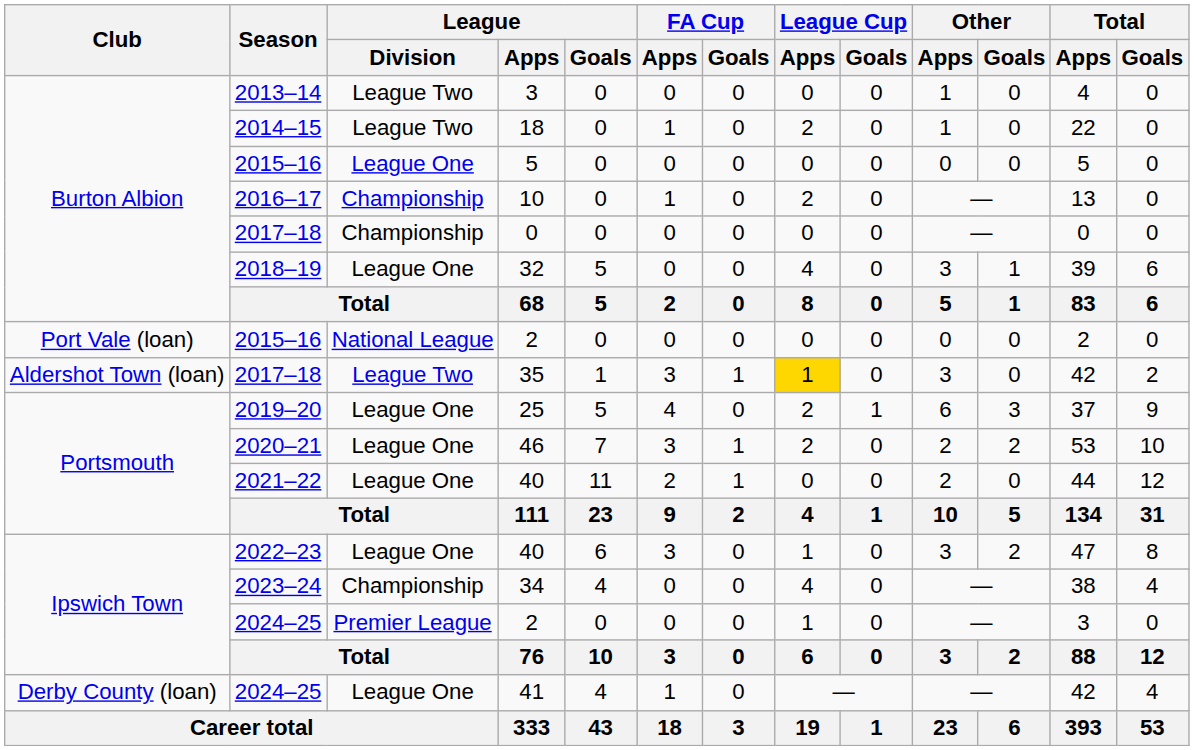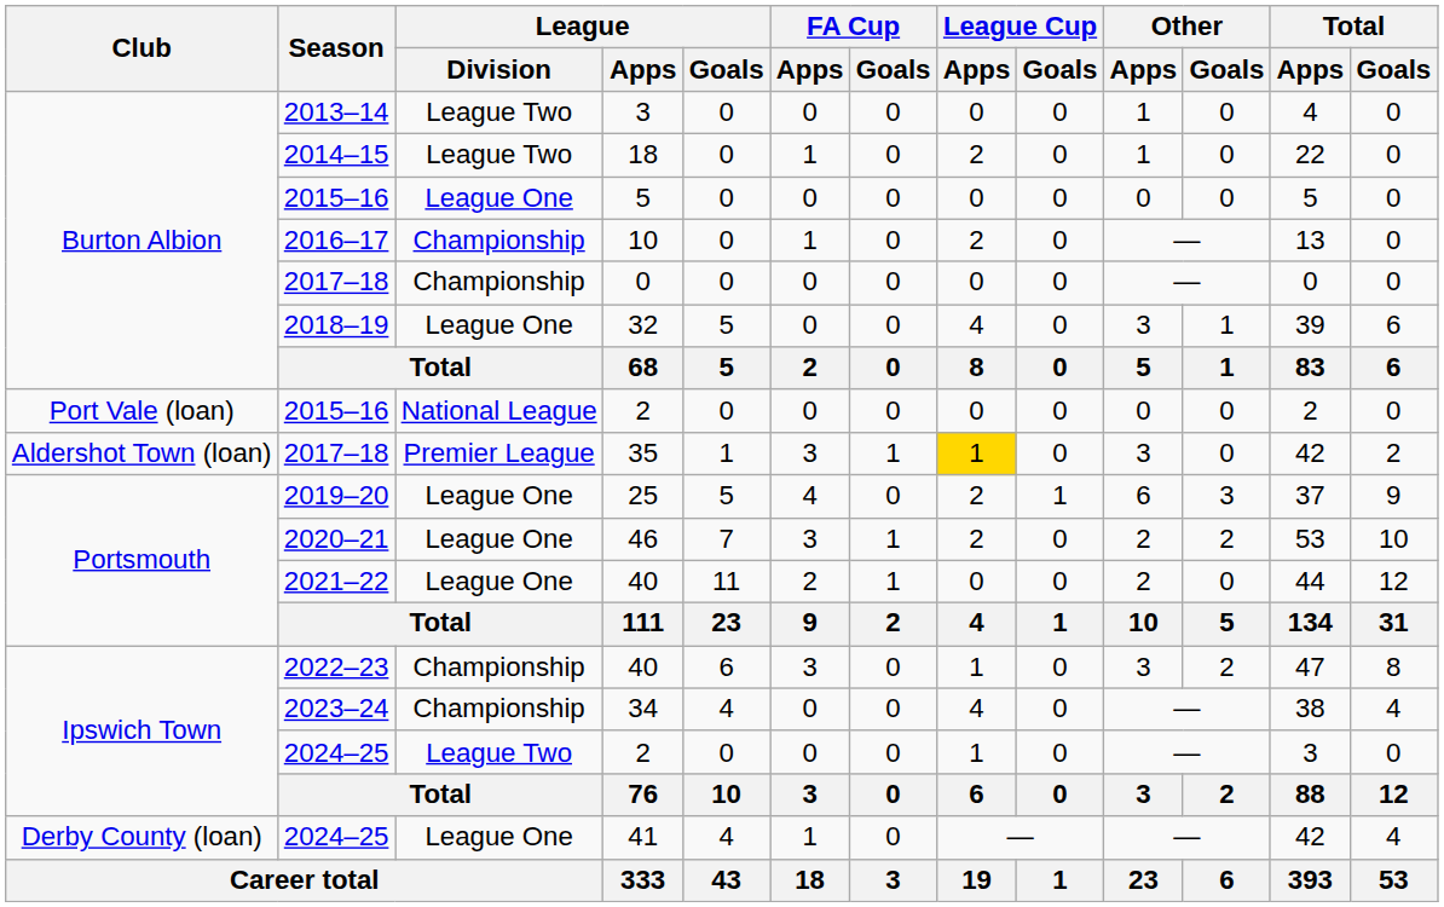 <table class="wikitable" style="text-align:center">
 <tr>
 <th rowspan="2">Club</th>
 <th rowspan="2">Season</th>
 <th colspan="3">League</th>
 <th colspan="2"><a href='#'>FA Cup</a></th>
 <th colspan="2"><a href='#'>League Cup</a></th>
 <th colspan="2">Other</th>
 <th colspan="2">Total</th>
 </tr>
 <tr>
 <th>Division</th>
 <th>Apps</th>
 <th>Goals</th>
 <th>Apps</th>
 <th>Goals</th>
 <th>Apps</th>
 <th>Goals</th>
 <th>Apps</th>
 <th>Goals</th>
 <th>Apps</th>
 <th>Goals</th>
 </tr>
 <tr>
 <td rowspan="7"><a href='#'>Burton Albion</a></td>
 <td><a href='#'>2013–14</a></td>
 <td>League Two</td>
 <td>3</td>
 <td>0</td>
 <td>0</td>
 <td>0</td>
 <td>0</td>
 <td>0</td>
 <td>1</td>
 <td>0</td>
 <td>4</td>
 <td>0</td>
 </tr>
 <tr>
 <td><a href='#'>2014–15</a></td>
 <td>League Two</td>
 <td>18</td>
 <td>0</td>
 <td>1</td>
 <td>0</td>
 <td>2</td>
 <td>0</td>
 <td>1</td>
 <td>0</td>
 <td>22</td>
 <td>0</td>
 </tr>
 <tr>
 <td><a href='#'>2015–16</a></td>
 <td><a href='#'>League One</a></td>
 <td>5</td>
 <td>0</td>
 <td>0</td>
 <td>0</td>
 <td>0</td>
 <td>0</td>
 <td>0</td>
 <td>0</td>
 <td>5</td>
 <td>0</td>
 </tr>
 <tr>
 <td><a href='#'>2016–17</a></td>
 <td><a href='#'>Championship</a></td>
 <td>10</td>
 <td>0</td>
 <td>1</td>
 <td>0</td>
 <td>2</td>
 <td>0</td>
 <td colspan=2>—</td>
 <td>13</td>
 <td>0</td>
 </tr>
 <tr>
 <td><a href='#'>2017–18</a></td>
 <td>Championship</td>
 <td>0</td>
 <td>0</td>
 <td>0</td>
 <td>0</td>
 <td>0</td>
 <td>0</td>
 <td colspan=2>—</td>
 <td>0</td>
 <td>0</td>
 </tr>
 <tr>
 <td><a href='#'>2018–19</a></td>
 <td>League One</td>
 <td>32</td>
 <td>5</td>
 <td>0</td>
 <td>0</td>
 <td>4</td>
 <td>0</td>
 <td>3</td>
 <td>1</td>
 <td>39</td>
 <td>6</td>
 </tr>
 <tr>
 <th colspan="2">Total</th>
 <th>68</th>
 <th>5</th>
 <th>2</th>
 <th>0</th>
 <th>8</th>
 <th>0</th>
 <th>5</th>
 <th>1</th>
 <th>83</th>
 <th>6</th>
 </tr>
 <tr>
 <td><a href='#'>Port Vale</a> (loan)</td>
 <td><a href='#'>2015–16</a></td>
 <td><a href='#'>National League</a></td>
 <td>2</td>
 <td>0</td>
 <td>0</td>
 <td>0</td>
 <td>0</td>
 <td>0</td>
 <td>0</td>
 <td>0</td>
 <td>2</td>
 <td>0</td>
 </tr>
 <tr>
 <td><a href='#'>Aldershot Town</a> (loan)</td>
 <td><a href='#'>2017–18</a></td>
-<td><a href='#'>League Two</a></td>
+<td><a href='#'>Premier League</a></td>
 <td>35</td>
 <td>1</td>
 <td>3</td>
 <td>1</td>
 <td style="background: gold;">1</td>
 <td>0</td>
 <td>3</td>
 <td>0</td>
 <td>42</td>
 <td>2</td>
 </tr>
 <tr>
 <td rowspan="4"><a href='#'>Portsmouth</a></td>
 <td><a href='#'>2019–20</a></td>
 <td>League One</td>
 <td>25</td>
 <td>5</td>
 <td>4</td>
 <td>0</td>
 <td>2</td>
 <td>1</td>
 <td>6</td>
 <td>3</td>
 <td>37</td>
 <td>9</td>
 </tr>
 <tr>
 <td><a href='#'>2020–21</a></td>
 <td>League One</td>
 <td>46</td>
 <td>7</td>
 <td>3</td>
 <td>1</td>
 <td>2</td>
 <td>0</td>
 <td>2</td>
 <td>2</td>
 <td>53</td>
 <td>10</td>
 </tr>
 <tr>
 <td><a href='#'>2021–22</a></td>
 <td>League One</td>
 <td>40</td>
 <td>11</td>
 <td>2</td>
 <td>1</td>
 <td>0</td>
 <td>0</td>
 <td>2</td>
 <td>0</td>
 <td>44</td>
 <td>12</td>
 </tr>
 <tr>
 <th colspan="2">Total</th>
 <th>111</th>
 <th>23</th>
 <th>9</th>
 <th>2</th>
 <th>4</th>
 <th>1</th>
 <th>10</th>
 <th>5</th>
 <th>134</th>
 <th>31</th>
 </tr>
 <tr>
 <td rowspan="4"><a href='#'>Ipswich Town</a></td>
 <td><a href='#'>2022–23</a></td>
-<td>League One</td>
+<td>Championship</td>
 <td>40</td>
 <td>6</td>
 <td>3</td>
 <td>0</td>
 <td>1</td>
 <td>0</td>
 <td>3</td>
 <td>2</td>
 <td>47</td>
 <td>8</td>
 </tr>
 <tr>
 <td><a href='#'>2023–24</a></td>
 <td>Championship</td>
 <td>34</td>
 <td>4</td>
 <td>0</td>
 <td>0</td>
 <td>4</td>
 <td>0</td>
 <td colspan=2>—</td>
 <td>38</td>
 <td>4</td>
 </tr>
 <tr>
 <td><a href='#'>2024–25</a></td>
-<td><a href='#'>Premier League</a></td>
+<td><a href='#'>League Two</a></td>
 <td>2</td>
 <td>0</td>
 <td>0</td>
 <td>0</td>
 <td>1</td>
 <td>0</td>
 <td colspan=2>—</td>
 <td>3</td>
 <td>0</td>
 </tr>
 <tr>
 <th colspan="2">Total</th>
 <th>76</th>
 <th>10</th>
 <th>3</th>
 <th>0</th>
 <th>6</th>
 <th>0</th>
 <th>3</th>
 <th>2</th>
 <th>88</th>
 <th>12</th>
 </tr>
 <tr>
 <td><a href='#'>Derby County</a> (loan)</td>
 <td><a href='#'>2024–25</a></td>
 <td>League One</td>
 <td>41</td>
 <td>4</td>
 <td>1</td>
 <td>0</td>
 <td colspan=2>—</td>
 <td colspan=2>—</td>
 <td>42</td>
 <td>4</td>
 </tr>
 <tr>
 <th colspan="3">Career total</th>
 <th>333</th>
 <th>43</th>
 <th>18</th>
 <th>3</th>
 <th>19</th>
 <th>1</th>
 <th>23</th>
 <th>6</th>
 <th>393</th>
 <th>53</th>
 </tr>
 </table>
